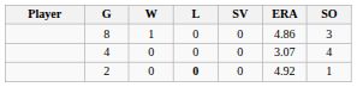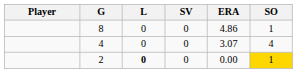 <table class="wikitable sortable">
 <tr>
 <th bgcolor="#DDDDFF" width="16%">Player</th>
 <th bgcolor="#DDDDFF" width="9%">G</th>
-<th bgcolor="#DDDDFF" width="9%">W</th>
 <th bgcolor="#DDDDFF" width="9%">L</th>
 <th bgcolor="#DDDDFF" width="9%">SV</th>
 <th bgcolor="#DDDDFF" width="9%">ERA</th>
 <th bgcolor="#DDDDFF" width="9%">SO</th>
 </tr>
 <tr align="center">
 <td></td>
 <td>8</td>
-<td>1</td>
 <td>0</td>
 <td>0</td>
 <td>4.86</td>
-<td>3</td>
+<td>1</td>
 </tr>
 <tr align="center">
 <td></td>
 <td>4</td>
-<td>0</td>
 <td>0</td>
 <td>0</td>
 <td>3.07</td>
 <td>4</td>
 </tr>
 <tr align="center">
 <td></td>
 <td>2</td>
-<td>0</td>
 <td><strong>0</strong></td>
 <td>0</td>
-<td>4.92</td>
-<td>1</td>
+<td>0.00</td>
+<td style="background: gold;">1</td>
 </tr>
 </table>
